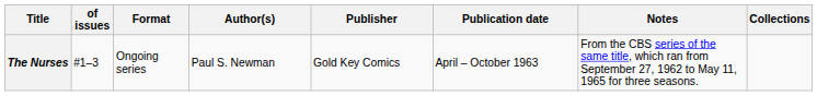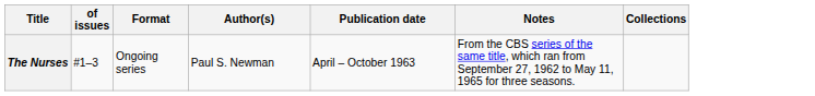 <table class="wikitable">
 <tr>
 <th>Title</th>
 <th style="width:40pt"> of issues</th>
 <th style="width:75pt">Format</th>
 <th style="width:125pt">Author(s)</th>
-<th style="width:125pt">Publisher</th>
 <th style="width:150pt">Publication date</th>
 <th style="width:175pt">Notes</th>
 <th>Collections</th>
 </tr>
 <tr>
 <th><em>The Nurses</em></th>
 <td>#1–3</td>
 <td>Ongoing series</td>
 <td>Paul S. Newman</td>
-<td>Gold Key Comics</td>
 <td>April – October 1963</td>
 <td>From the CBS <a href='#'>series of the same title</a>, which ran from September 27, 1962 to May 11, 1965 for three seasons.</td>
 <td></td>
 </tr>
 </table>
